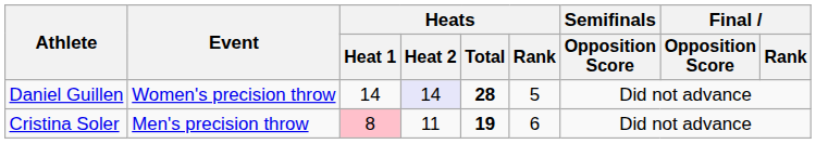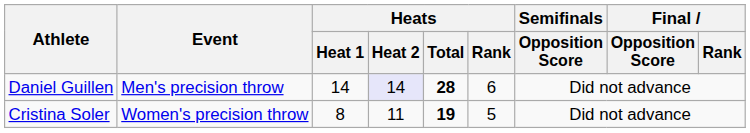 <table class=wikitable style="font-size:90%">
 <tr>
 <th rowspan="2">Athlete</th>
 <th rowspan="2">Event</th>
 <th colspan="4">Heats</th>
 <th>Semifinals</th>
 <th colspan=2>Final / </th>
 </tr>
 <tr style="font-size:95%">
 <th>Heat 1</th>
 <th>Heat 2</th>
 <th>Total</th>
 <th>Rank</th>
 <th>Opposition<br>Score</th>
 <th>Opposition<br>Score</th>
 <th>Rank</th>
 </tr>
 <tr align="center">
 <td align="left"><a href='#'>Daniel Guillen</a></td>
-<td align="left"><a href='#'>Women's precision throw</a></td>
+<td align="left"><a href='#'>Men's precision throw</a></td>
 <td>14</td>
 <td style="background: lavender;">14</td>
 <td><strong>28</strong></td>
-<td>5</td>
+<td>6</td>
 <td colspan="3">Did not advance</td>
 </tr>
 <tr align="center">
 <td align="left"><a href='#'>Cristina Soler</a></td>
-<td align="left"><a href='#'>Men's precision throw</a></td>
-<td style="background: pink;">8</td>
+<td align="left"><a href='#'>Women's precision throw</a></td>
+<td>8</td>
 <td>11</td>
 <td><strong>19</strong></td>
-<td>6</td>
+<td>5</td>
 <td colspan="3">Did not advance</td>
 </tr>
 </table>
